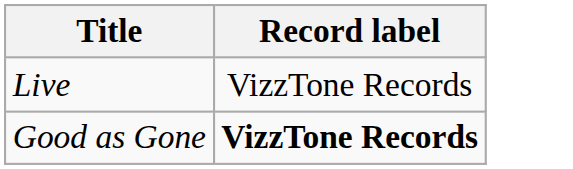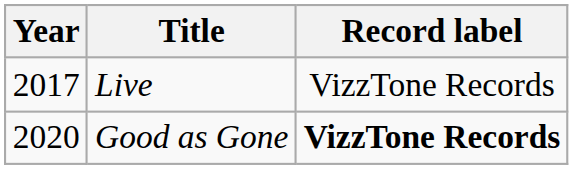 <table class="wikitable sortable">
 <tr>
+<th>Year</th>
 <th>Title</th>
 <th>Record label</th>
 </tr>
 <tr>
+<td>2017</td>
 <td><em>Live</em></td>
 <td style="text-align:center;">VizzTone Records</td>
 </tr>
 <tr>
+<td>2020</td>
 <td><em>Good as Gone</em></td>
 <td style="text-align:center;"><strong>VizzTone Records</strong></td>
 </tr>
 </table>
